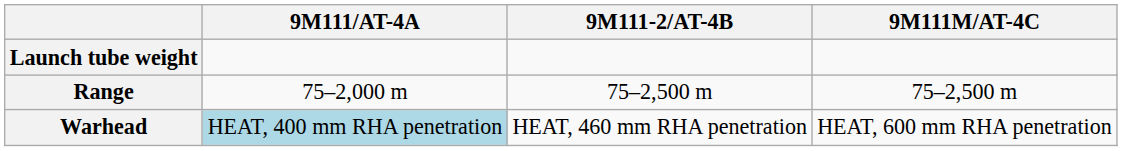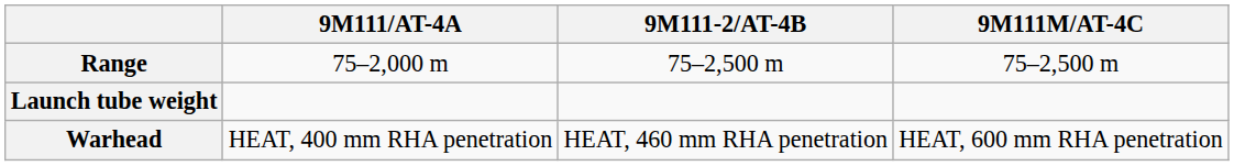 <table class="wikitable" style="text-align:center;">
 <tr>
 <th></th>
 <th>9M111/AT-4A</th>
 <th>9M111-2/AT-4B</th>
 <th>9M111M/AT-4C</th>
 </tr>
 <tr>
+<th>Range</th>
+<td>75–2,000 m</td>
+<td>75–2,500 m</td>
+<td>75–2,500 m</td>
+</tr>
+<tr>
 <th>Launch tube weight</th>
 <td></td>
 <td></td>
 <td></td>
 </tr>
 <tr>
-<th>Range</th>
-<td>75–2,000 m</td>
-<td>75–2,500 m</td>
-<td>75–2,500 m</td>
-</tr>
-<tr>
 <th>Warhead</th>
-<td style="background: lightblue;">HEAT, 400 mm RHA penetration</td>
+<td>HEAT, 400 mm RHA penetration</td>
 <td>HEAT, 460 mm RHA penetration</td>
 <td>HEAT, 600 mm RHA penetration</td>
 </tr>
 </table>
